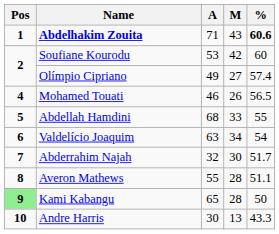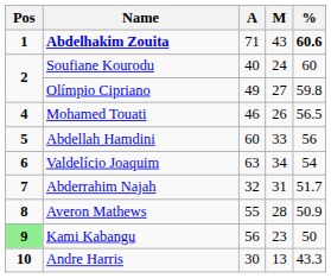 <table class="wikitable" style="text-align:center; font-size:90%;">
 <tr>
 <th width=30px>Pos</th>
 <th width=185px>Name</th>
 <th width=20px>A</th>
 <th width=20px>M</th>
 <th width=25px>%</th>
 </tr>
 <tr>
 <td><strong>1</strong></td>
 <td align=left> <strong><a href='#'>Abdelhakim Zouita</a></strong></td>
 <td>71</td>
 <td>43</td>
 <td><strong>60.6</strong></td>
 </tr>
 <tr>
 <td rowspan=2><strong>2</strong></td>
 <td align=left> <a href='#'>Soufiane Kourodu</a></td>
-<td>53</td>
-<td>42</td>
+<td>40</td>
+<td>24</td>
 <td>60</td>
 </tr>
 <tr>
 <td align=left> <a href='#'>Olímpio Cipriano</a></td>
 <td>49</td>
 <td>27</td>
-<td>57.4</td>
+<td>59.8</td>
 </tr>
 <tr>
 <td><strong>4</strong></td>
 <td align=left> <a href='#'>Mohamed Touati</a></td>
 <td>46</td>
 <td>26</td>
 <td>56.5</td>
 </tr>
 <tr>
 <td><strong>5</strong></td>
 <td align=left> <a href='#'>Abdellah Hamdini</a></td>
-<td>68</td>
+<td>60</td>
 <td>33</td>
-<td align=center>55</td>
+<td align=center>56</td>
 </tr>
 <tr>
 <td><strong>6</strong></td>
 <td align=left> <a href='#'>Valdelício Joaquim</a></td>
 <td>63</td>
 <td>34</td>
 <td>54</td>
 </tr>
 <tr>
 <td><strong>7</strong></td>
 <td align=left> <a href='#'>Abderrahim Najah</a></td>
 <td>32</td>
-<td>30</td>
+<td>31</td>
 <td>51.7</td>
 </tr>
 <tr>
 <td><strong>8</strong></td>
 <td align=left> <a href='#'>Averon Mathews</a></td>
 <td>55</td>
 <td>28</td>
-<td>51.1</td>
+<td>50.9</td>
 </tr>
 <tr>
 <td style="background: lightgreen;"><strong>9</strong></td>
 <td align=left> <a href='#'>Kami Kabangu</a></td>
-<td>65</td>
-<td>28</td>
+<td>56</td>
+<td>23</td>
 <td>50</td>
 </tr>
 <tr>
 <td><strong>10</strong></td>
 <td align=left> <a href='#'>Andre Harris</a></td>
 <td>30</td>
 <td>13</td>
 <td>43.3</td>
 </tr>
 </table>
